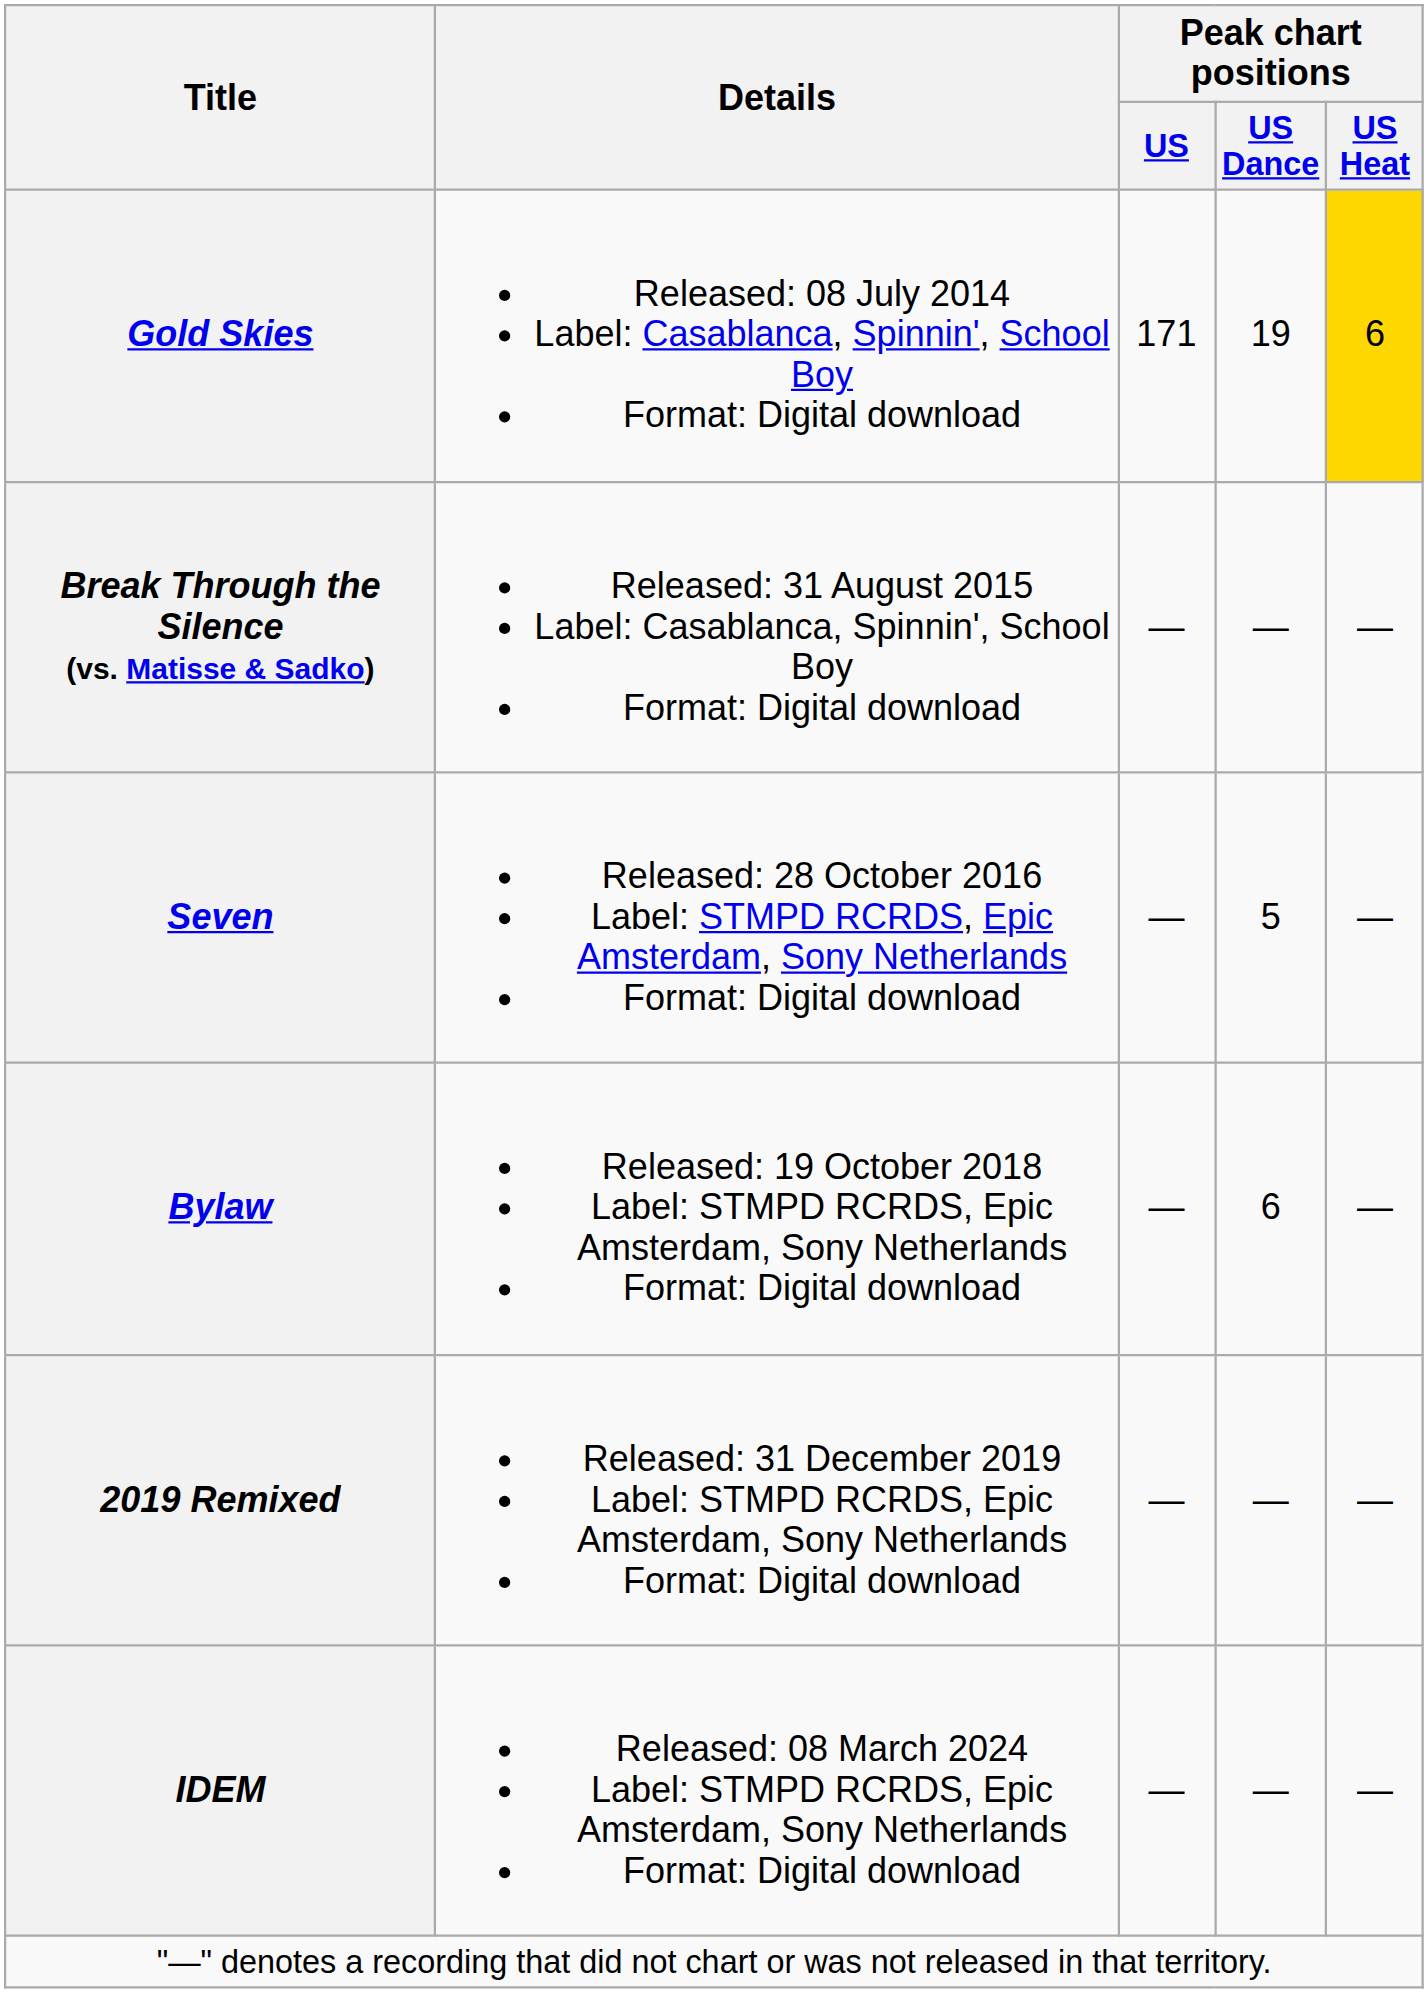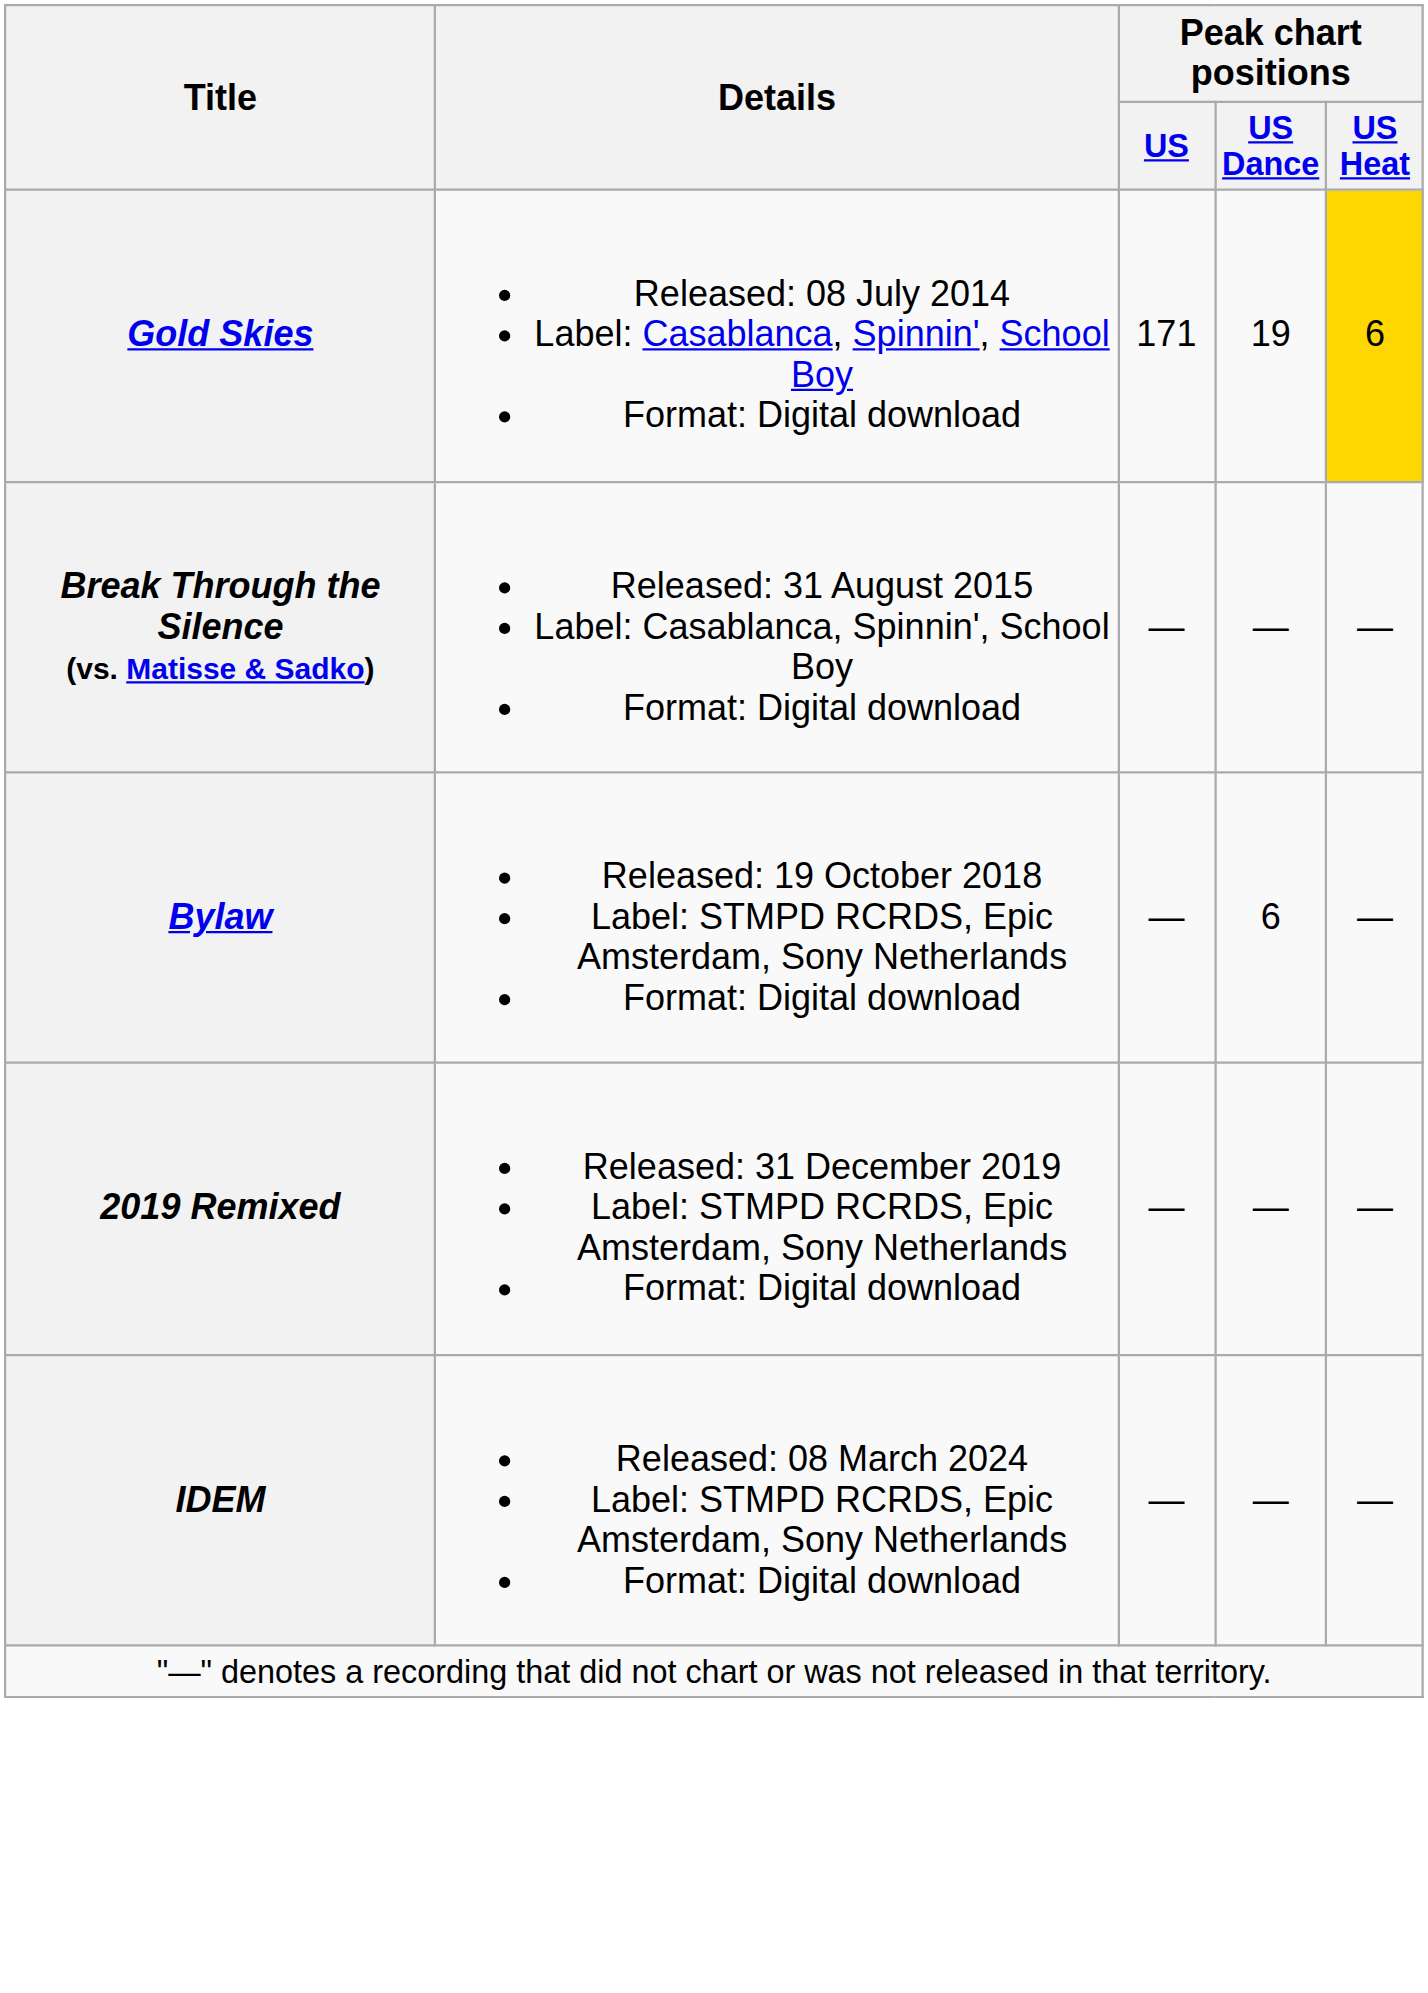 <table class="wikitable plainrowheaders" style="text-align:center;">
 <tr>
 <th scope="col" rowspan="2" style="width:11.5em;">Title</th>
 <th scope="col" rowspan="2" style="width:18.5em;">Details</th>
 <th scope="col" colspan="3">Peak chart positions</th>
 </tr>
 <tr>
 <th scope="col" style="width:2.5em;font-size:90%;"><a href='#'>US</a><br></th>
 <th scope="col" style="width:2.5em;font-size:90%;"><a href='#'>US<br>Dance</a><br></th>
 <th scope="col" style="width:2.5em;font-size:90%;"><a href='#'>US<br>Heat</a><br></th>
 </tr>
 <tr>
 <th scope="row"><em><a href='#'>Gold Skies</a></em></th>
 <td><br><ul><li>Released: 08 July 2014</li><li>Label: <a href='#'>Casablanca</a>, <a href='#'>Spinnin'</a>, <a href='#'>School Boy</a></li><li>Format: Digital download</li></ul></td>
 <td>171</td>
 <td>19</td>
 <td style="background: gold;">6</td>
 </tr>
 <tr>
 <th scope="row"><em>Break Through the Silence</em> <br> <small>(vs. <a href='#'>Matisse & Sadko</a>)</small></th>
 <td><br><ul><li>Released: 31 August 2015</li><li>Label: Casablanca, Spinnin', School Boy</li><li>Format: Digital download</li></ul></td>
 <td>—</td>
 <td>—</td>
-<td>—</td>
-</tr>
-<tr>
-<th scope="row"><em><a href='#'>Seven</a></em></th>
-<td><br><ul><li>Released: 28 October 2016</li><li>Label: <a href='#'>STMPD RCRDS</a>, <a href='#'>Epic Amsterdam</a>, <a href='#'>Sony Netherlands</a></li><li>Format: Digital download</li></ul></td>
-<td>—</td>
-<td>5</td>
 <td>—</td>
 </tr>
 <tr>
 <th scope="row"><em><a href='#'>Bylaw</a></em></th>
 <td><br><ul><li>Released: 19 October 2018</li><li>Label: STMPD RCRDS, Epic Amsterdam, Sony Netherlands</li><li>Format: Digital download</li></ul></td>
 <td>—</td>
 <td>6</td>
 <td>—</td>
 </tr>
 <tr>
 <th scope="row"><em>2019 Remixed</em></th>
 <td><br><ul><li>Released: 31 December 2019</li><li>Label: STMPD RCRDS, Epic Amsterdam, Sony Netherlands</li><li>Format: Digital download</li></ul></td>
 <td>—</td>
 <td>—</td>
 <td>—</td>
 </tr>
 <tr>
 <th scope="row"><em>IDEM</em></th>
 <td><br><ul><li>Released: 08 March 2024</li><li>Label: STMPD RCRDS, Epic Amsterdam, Sony Netherlands</li><li>Format: Digital download</li></ul></td>
 <td>—</td>
 <td>—</td>
 <td>—</td>
 </tr>
 <tr>
 <td colspan="5" style="font-size:90%">"—" denotes a recording that did not chart or was not released in that territory.</td>
 </tr>
 </table>
